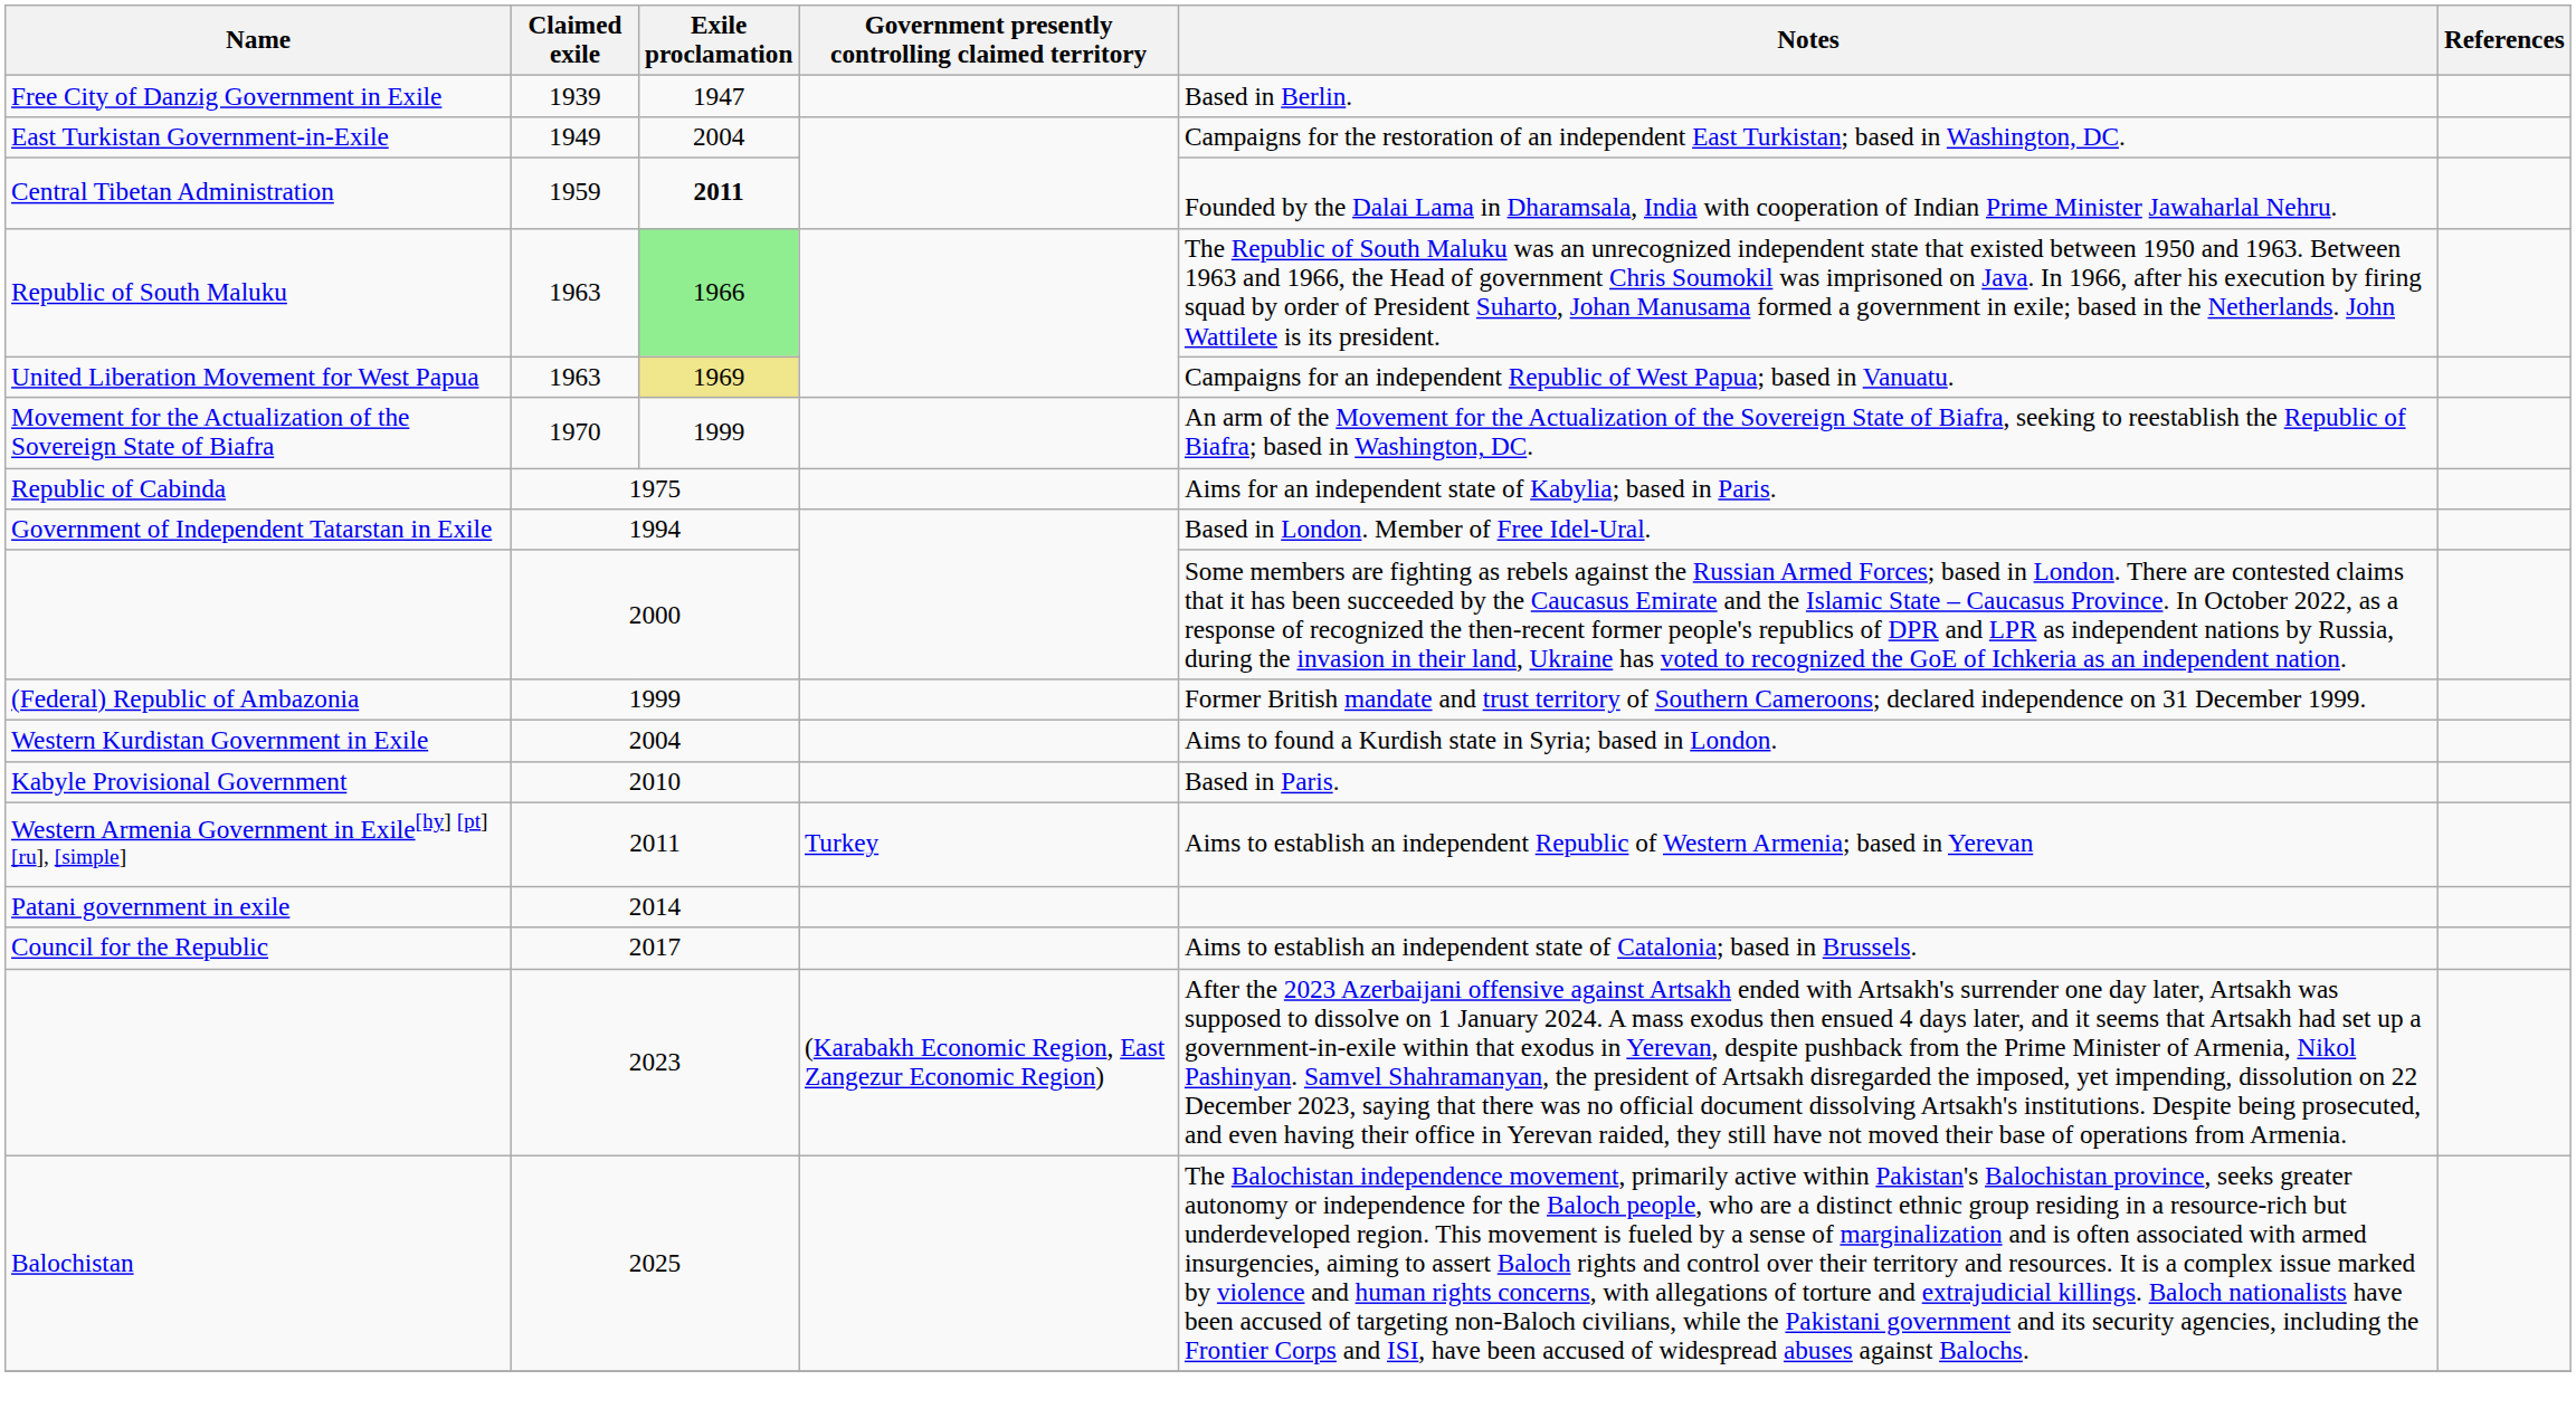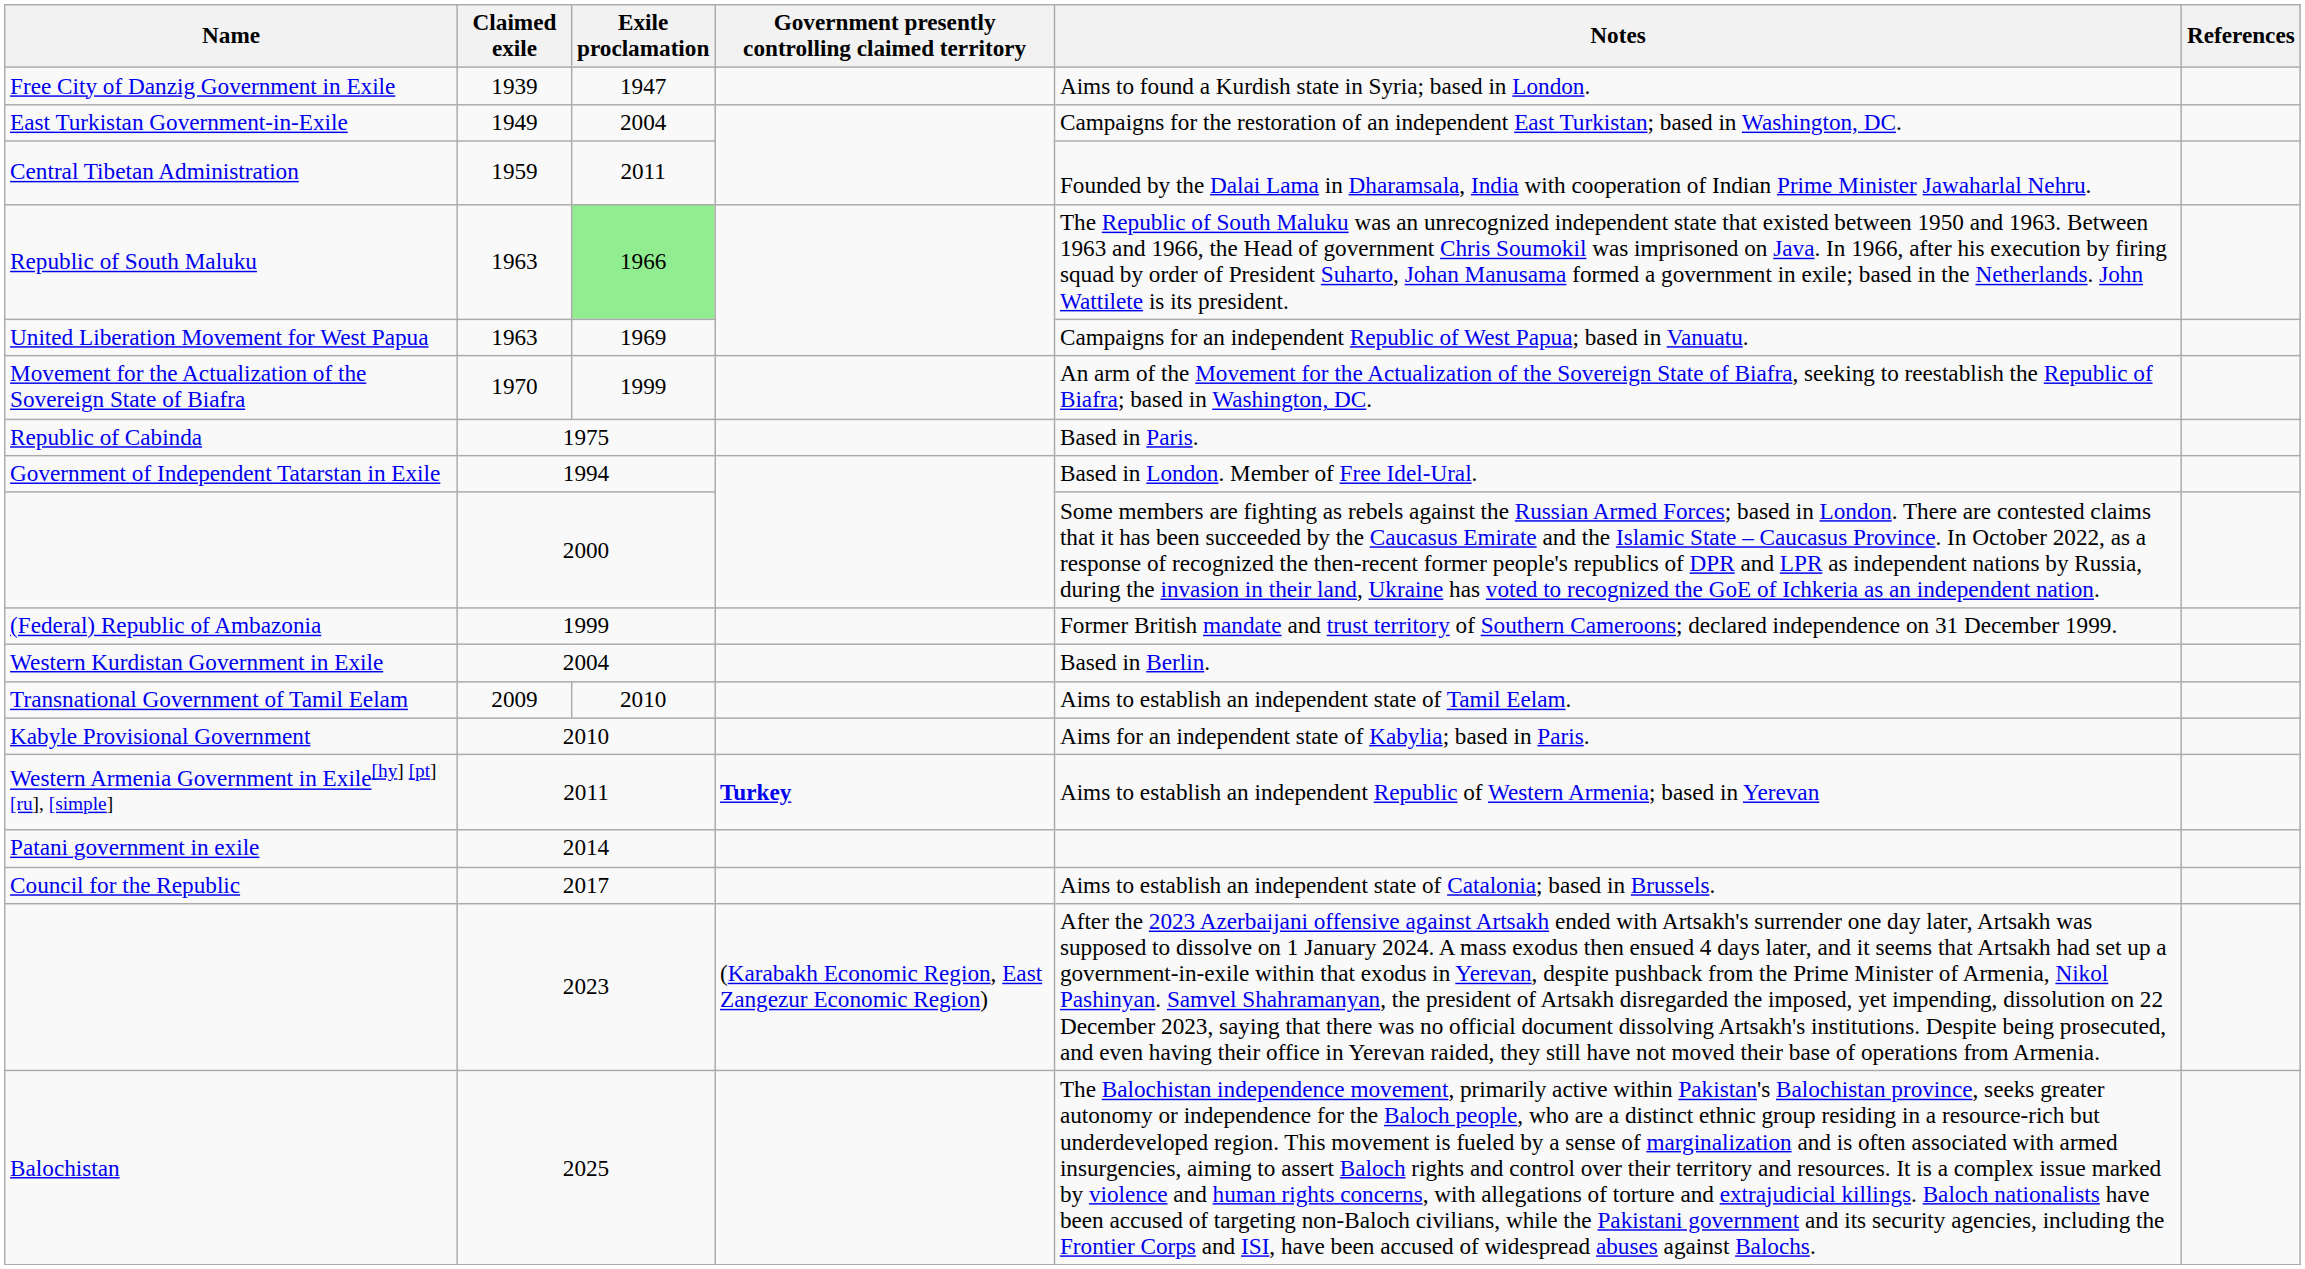 <table class="sortable wikitable" style="width: 100%">
 <tr>
 <th style="width:20%;">Name</th>
 <th style="width:5%;">Claimed exile</th>
 <th style="width:5%;">Exile proclamation</th>
 <th style="width:15%;">Government presently controlling claimed territory</th>
 <th style="width:50%;">Notes</th>
 <th style="width:5%;">References</th>
 </tr>
 <tr>
 <td> <a href='#'>Free City of Danzig Government in Exile</a></td>
 <td style="text-align:center;">1939</td>
 <td style="text-align:center;">1947</td>
 <td></td>
-<td>Based in <a href='#'>Berlin</a>.</td>
+<td>Aims to found a Kurdish state in Syria; based in <a href='#'>London</a>.</td>
 <td align=center></td>
 </tr>
 <tr>
 <td> <a href='#'>East Turkistan Government-in-Exile</a></td>
 <td style="text-align:center;">1949</td>
 <td style="text-align:center;">2004</td>
 <td rowspan="2"></td>
 <td>Campaigns for the restoration of an independent <a href='#'>East Turkistan</a>; based in <a href='#'>Washington, DC</a>.</td>
 <td align="center"></td>
 </tr>
 <tr>
 <td> <a href='#'>Central Tibetan Administration</a></td>
 <td style="text-align:center;">1959</td>
-<td style="text-align:center;"><strong>2011</strong></td>
+<td style="text-align:center;">2011</td>
 <td><br>Founded by the <a href='#'>Dalai Lama</a> in <a href='#'>Dharamsala</a>, <a href='#'>India</a> with cooperation of Indian <a href='#'>Prime Minister</a> <a href='#'>Jawaharlal Nehru</a>.</td>
 <td align=center></td>
 </tr>
 <tr>
 <td> <a href='#'>Republic of South Maluku</a></td>
 <td style="text-align:center;">1963</td>
 <td style="background: lightgreen; text-align:center;">1966</td>
 <td rowspan="2"></td>
 <td>The <a href='#'>Republic of South Maluku</a> was an unrecognized independent state that existed between 1950 and 1963. Between 1963 and 1966, the Head of government <a href='#'>Chris Soumokil</a> was imprisoned on <a href='#'>Java</a>. In 1966, after his execution by firing squad by order of President <a href='#'>Suharto</a>, <a href='#'>Johan Manusama</a> formed a government in exile; based in the <a href='#'>Netherlands</a>. <a href='#'>John Wattilete</a> is its president.</td>
 <td align=center></td>
 </tr>
 <tr>
 <td> <a href='#'>United Liberation Movement for West Papua</a></td>
 <td style="text-align:center;">1963</td>
-<td style="background: khaki; text-align:center;">1969</td>
+<td style="text-align:center;">1969</td>
 <td>Campaigns for an independent <a href='#'>Republic of West Papua</a>; based in <a href='#'>Vanuatu</a>.</td>
 <td align=center></td>
 </tr>
 <tr>
 <td> <a href='#'>Movement for the Actualization of the Sovereign State of Biafra</a></td>
 <td style="text-align:center;">1970</td>
 <td style="text-align:center;">1999</td>
 <td></td>
 <td>An arm of the <a href='#'>Movement for the Actualization of the Sovereign State of Biafra</a>, seeking to reestablish the <a href='#'>Republic of Biafra</a>; based in <a href='#'>Washington, DC</a>.</td>
 <td align=center></td>
 </tr>
 <tr>
 <td> <a href='#'>Republic of Cabinda</a></td>
 <td colspan="2" style="text-align:center;">1975</td>
 <td></td>
-<td>Aims for an independent state of <a href='#'>Kabylia</a>; based in <a href='#'>Paris</a>.</td>
+<td>Based in <a href='#'>Paris</a>.</td>
 <td align=center></td>
 </tr>
 <tr>
 <td> <a href='#'>Government of Independent Tatarstan in Exile</a></td>
 <td colspan="2" style="text-align:center;">1994</td>
 <td rowspan="2"></td>
 <td>Based in <a href='#'>London</a>. Member of <a href='#'>Free Idel-Ural</a>.</td>
 <td align=center></td>
 </tr>
 <tr>
 <td></td>
 <td colspan="2" style="text-align:center;">2000</td>
 <td>Some members are fighting as rebels against the <a href='#'>Russian Armed Forces</a>; based in <a href='#'>London</a>. There are contested claims that it has been succeeded by the <a href='#'>Caucasus Emirate</a> and the <a href='#'>Islamic State – Caucasus Province</a>. In October 2022, as a response of recognized the then-recent former people's republics of <a href='#'>DPR</a> and <a href='#'>LPR</a> as independent nations by Russia, during the <a href='#'>invasion in their land</a>, <a href='#'>Ukraine</a> has <a href='#'>voted to recognized the GoE of Ichkeria as an independent nation</a>.</td>
 <td align=center></td>
 </tr>
 <tr>
 <td> <a href='#'>(Federal) Republic of Ambazonia</a></td>
 <td colspan="2" style="text-align:center;">1999</td>
 <td></td>
 <td>Former British <a href='#'>mandate</a> and <a href='#'>trust territory</a> of <a href='#'>Southern Cameroons</a>; declared independence on 31 December 1999.</td>
 <td align=center></td>
 </tr>
 <tr>
 <td> <a href='#'>Western Kurdistan Government in Exile</a></td>
 <td colspan="2" style="text-align:center;">2004</td>
 <td></td>
-<td>Aims to found a Kurdish state in Syria; based in <a href='#'>London</a>.</td>
+<td>Based in <a href='#'>Berlin</a>.</td>
+<td align=center></td>
+</tr>
+<tr>
+<td> <a href='#'>Transnational Government of Tamil Eelam</a></td>
+<td style="text-align:center;">2009</td>
+<td style="text-align:center;">2010</td>
+<td></td>
+<td>Aims to establish an independent state of <a href='#'>Tamil Eelam</a>.</td>
 <td align=center></td>
 </tr>
 <tr>
 <td> <a href='#'>Kabyle Provisional Government</a></td>
 <td colspan="2" style="text-align:center;">2010</td>
 <td></td>
-<td>Based in <a href='#'>Paris</a>.</td>
+<td>Aims for an independent state of <a href='#'>Kabylia</a>; based in <a href='#'>Paris</a>.</td>
 <td align=center></td>
 </tr>
 <tr>
 <td> <a href='#'>Western Armenia Government in Exile</a><sup><a href='#'>[hy</a>] <a href='#'>[pt</a>] <a href='#'>[ru</a>], <a href='#'>[simple</a>]</sup></td>
 <td colspan="2" style="text-align:center;">2011</td>
-<td> <a href='#'>Turkey</a></td>
+<td><strong> <a href='#'>Turkey</a></strong></td>
 <td>Aims to establish an independent <a href='#'>Republic</a> of <a href='#'>Western Armenia</a>; based in <a href='#'>Yerevan</a></td>
 <td align=center></td>
 </tr>
 <tr>
 <td> <a href='#'>Patani government in exile</a></td>
 <td colspan="2" style="text-align:center;">2014</td>
 <td></td>
 <td></td>
 <td align=center></td>
 </tr>
 <tr>
 <td> <a href='#'>Council for the Republic</a></td>
 <td colspan="2" style="text-align:center;">2017</td>
 <td></td>
 <td>Aims to establish an independent state of <a href='#'>Catalonia</a>; based in <a href='#'>Brussels</a>.</td>
 </tr>
 <tr>
 <td></td>
 <td colspan="2" style="text-align:center;">2023</td>
 <td> (<a href='#'>Karabakh Economic Region</a>, <a href='#'>East Zangezur Economic Region</a>)</td>
 <td>After the <a href='#'>2023 Azerbaijani offensive against Artsakh</a> ended with Artsakh's surrender one day later, Artsakh was supposed to dissolve on 1 January 2024. A mass exodus then ensued 4 days later, and it seems that Artsakh had set up a government-in-exile within that exodus in <a href='#'>Yerevan</a>, despite pushback from the Prime Minister of Armenia, <a href='#'>Nikol Pashinyan</a>. <a href='#'>Samvel Shahramanyan</a>, the president of Artsakh disregarded the imposed, yet impending, dissolution on 22 December 2023, saying that there was no official document dissolving Artsakh's institutions. Despite being prosecuted, and even having their office in Yerevan raided, they still have not moved their base of operations from Armenia.</td>
 <td align="center"></td>
 </tr>
 <tr>
 <td> <a href='#'>Balochistan</a></td>
 <td colspan="2" style="text-align: center;">2025</td>
 <td></td>
 <td>The <a href='#'>Balochistan independence movement</a>, primarily active within <a href='#'>Pakistan</a>'s <a href='#'>Balochistan province</a>, seeks greater autonomy or independence for the <a href='#'>Baloch people</a>, who are a distinct ethnic group residing in a resource-rich but underdeveloped region. This movement is fueled by a sense of <a href='#'>marginalization</a> and is often associated with armed insurgencies, aiming to assert <a href='#'>Baloch</a> rights and control over their territory and resources. It is a complex issue marked by <a href='#'>violence</a> and <a href='#'>human rights concerns</a>, with allegations of torture and <a href='#'>extrajudicial killings</a>. <a href='#'>Baloch nationalists</a> have been accused of targeting non-Baloch civilians, while the <a href='#'>Pakistani government</a> and its security agencies, including the <a href='#'>Frontier Corps</a> and <a href='#'>ISI</a>, have been accused of widespread <a href='#'>abuses</a> against <a href='#'>Balochs</a>.</td>
 <td align="center"></td>
 </tr>
 <tr>
 </tr>
 </table>
